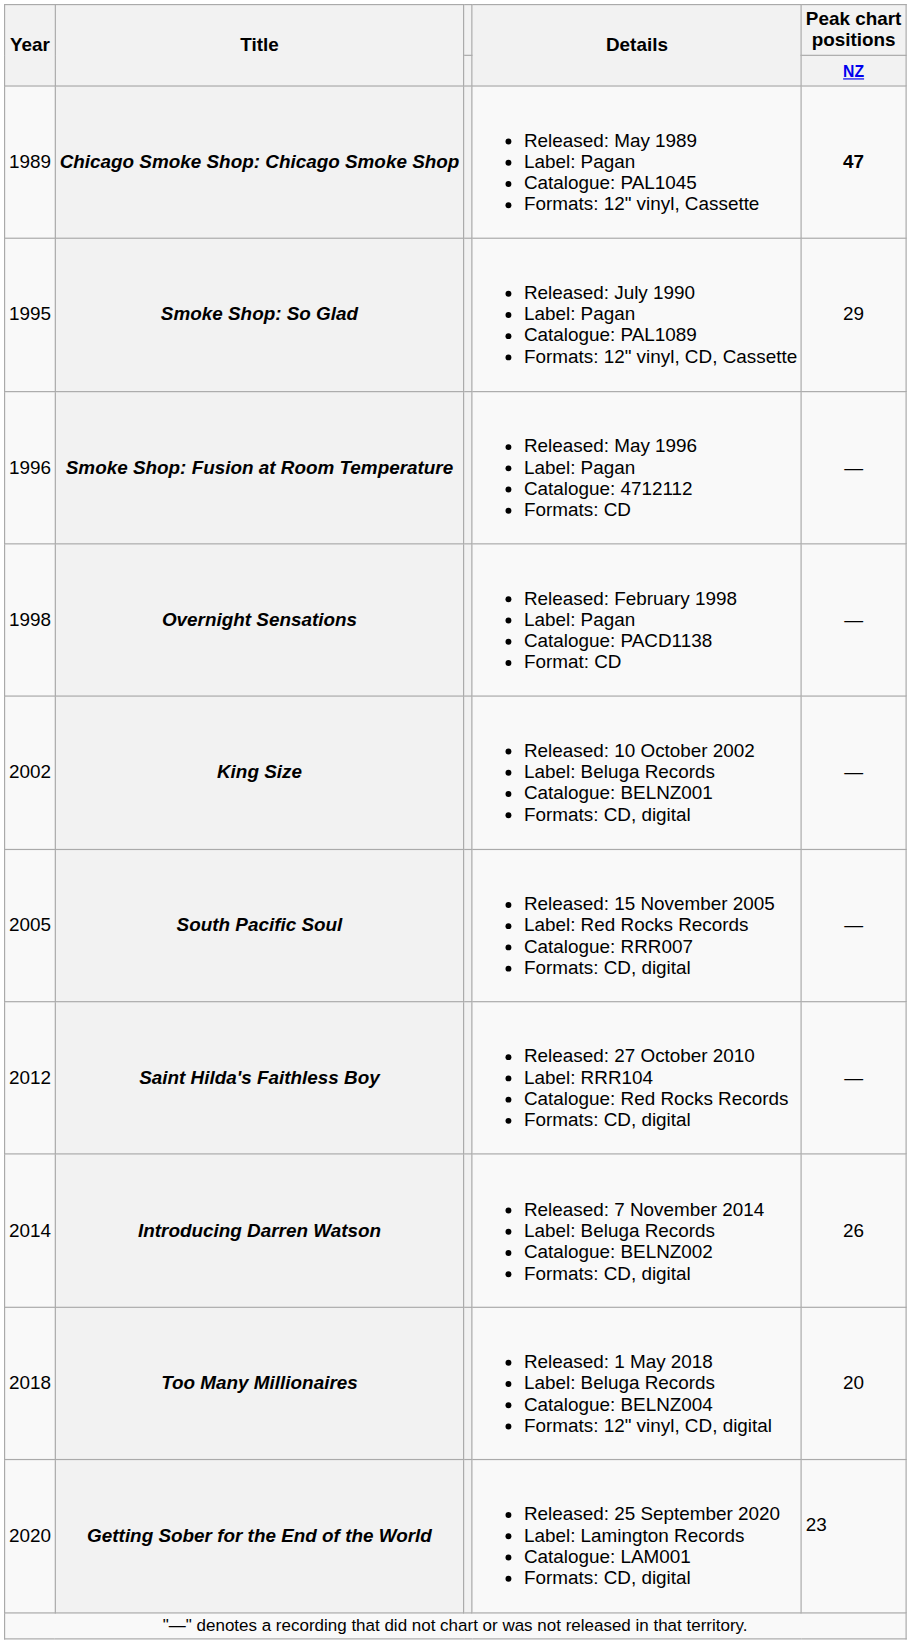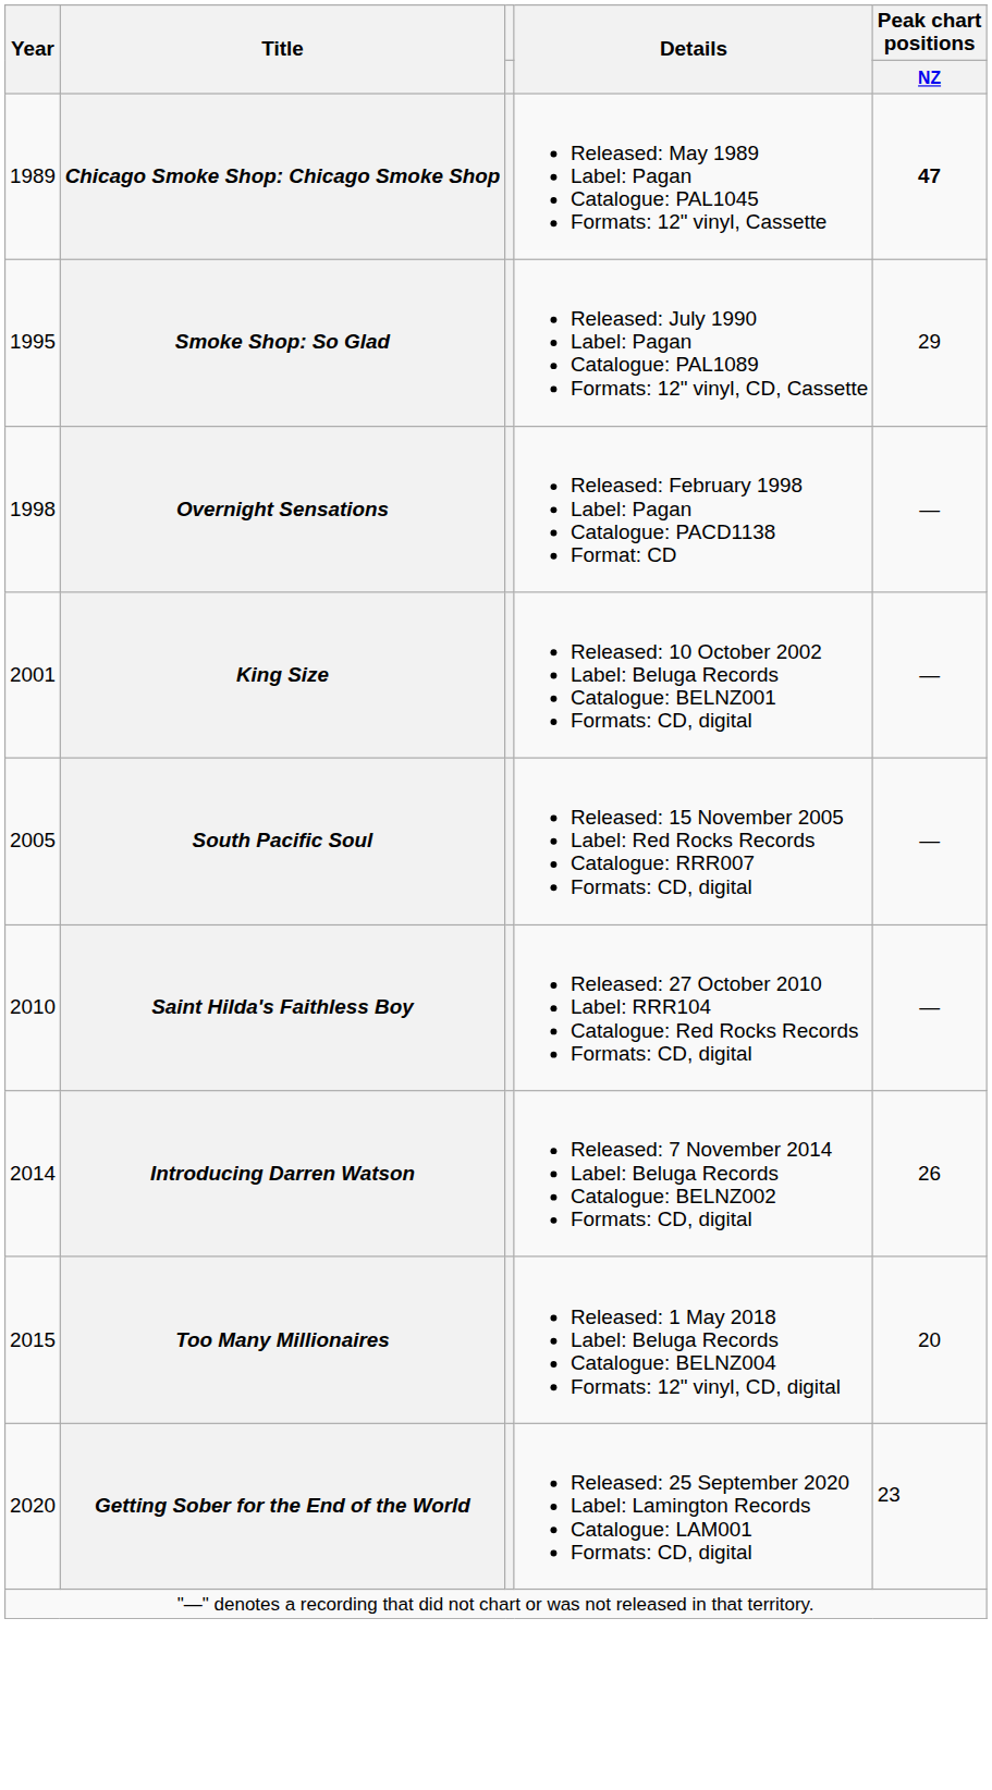 <table class="wikitable plainrowheaders">
 <tr>
 <th rowspan="2">Year</th>
 <th rowspan="2">Title</th>
 <th></th>
 <th rowspan="2">Details</th>
 <th>Peak chart<br>positions</th>
 </tr>
 <tr>
 <th></th>
 <th><small><a href='#'>NZ</a></small></th>
 </tr>
 <tr>
 <td>1989</td>
 <th scope="row"><em>Chicago Smoke Shop: Chicago Smoke Shop</em></th>
 <th></th>
 <td><br><ul><li>Released: May 1989</li><li>Label: Pagan</li><li>Catalogue: PAL1045</li><li>Formats: 12" vinyl, Cassette</li></ul></td>
 <td align="center"><strong>47</strong></td>
 </tr>
 <tr>
 <td>1995</td>
 <th scope="row"><em>Smoke Shop: So Glad</em></th>
 <th></th>
 <td><br><ul><li>Released: July 1990</li><li>Label: Pagan</li><li>Catalogue: PAL1089</li><li>Formats: 12" vinyl, CD, Cassette</li></ul></td>
 <td align="center">29</td>
 </tr>
 <tr>
-<td>1996</td>
-<th scope="row"><em>Smoke Shop: Fusion at Room Temperature</em></th>
-<th></th>
-<td><br><ul><li>Released: May 1996</li><li>Label: Pagan</li><li>Catalogue: 4712112</li><li>Formats: CD</li></ul></td>
-<td align="center">—</td>
-</tr>
-<tr>
 <td>1998</td>
 <th scope="row"><em>Overnight Sensations</em></th>
 <th></th>
 <td><br><ul><li>Released: February 1998</li><li>Label: Pagan</li><li>Catalogue: PACD1138</li><li>Format: CD</li></ul></td>
 <td align="center">—</td>
 </tr>
 <tr>
-<td>2002</td>
+<td>2001</td>
 <th scope="row"><em>King Size</em></th>
 <th></th>
 <td><br><ul><li>Released: 10 October 2002</li><li>Label: Beluga Records</li><li>Catalogue: BELNZ001</li><li>Formats: CD, digital</li></ul></td>
 <td align="center">—</td>
 </tr>
 <tr>
 <td>2005</td>
 <th scope="row"><em>South Pacific Soul</em></th>
 <th></th>
 <td><br><ul><li>Released: 15 November 2005</li><li>Label: Red Rocks Records</li><li>Catalogue: RRR007</li><li>Formats: CD, digital</li></ul></td>
 <td align="center">—</td>
 </tr>
 <tr>
-<td>2012</td>
+<td>2010</td>
 <th scope="row"><em>Saint Hilda's Faithless Boy</em></th>
 <th></th>
 <td><br><ul><li>Released: 27 October 2010</li><li>Label: RRR104</li><li>Catalogue: Red Rocks Records</li><li>Formats: CD, digital</li></ul></td>
 <td align="center">—</td>
 </tr>
 <tr>
 <td>2014</td>
 <th scope="row"><em>Introducing Darren Watson</em></th>
 <th></th>
 <td><br><ul><li>Released: 7 November 2014</li><li>Label: Beluga Records</li><li>Catalogue: BELNZ002</li><li>Formats: CD, digital</li></ul></td>
 <td align="center">26</td>
 </tr>
 <tr>
-<td>2018</td>
+<td>2015</td>
 <th scope="row"><em>Too Many Millionaires</em></th>
 <th></th>
 <td><br><ul><li>Released: 1 May 2018</li><li>Label: Beluga Records</li><li>Catalogue: BELNZ004</li><li>Formats: 12" vinyl, CD, digital</li></ul></td>
 <td align="center">20<br></td>
 </tr>
 <tr>
 <td>2020</td>
 <th scope="row"><em>Getting Sober for the End of the World</em></th>
 <th></th>
 <td><br><ul><li>Released: 25 September 2020</li><li>Label: Lamington Records</li><li>Catalogue: LAM001</li><li>Formats: CD, digital</li></ul></td>
 <td>23<br><br></td>
 </tr>
 <tr>
 <td colspan="5" style="font-size:90%" align="center">"—" denotes a recording that did not chart or was not released in that territory.</td>
 </tr>
 </table>
